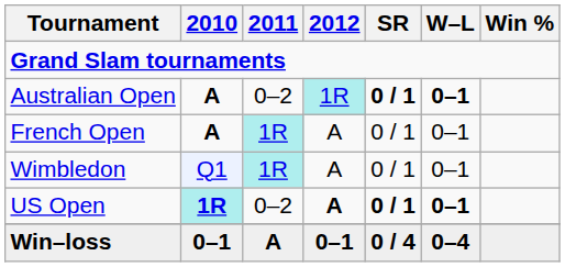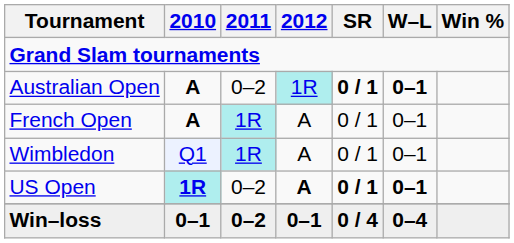 <table class=wikitable style=text-align:center>
 <tr>
 <th>Tournament</th>
 <th><a href='#'>2010</a></th>
 <th><a href='#'>2011</a></th>
 <th><a href='#'>2012</a></th>
 <th>SR</th>
 <th>W–L</th>
 <th>Win %</th>
 </tr>
 <tr>
 <td colspan=25 style=text-align:left><a href='#'><strong>Grand Slam tournaments</strong></a></td>
 </tr>
 <tr>
 <td align=left><a href='#'>Australian Open</a></td>
 <td><strong>A</strong></td>
 <td>0–2</td>
 <td bgcolor=afeeee><a href='#'>1R</a></td>
 <td><strong>0 / 1</strong></td>
 <td><strong>0–1</strong></td>
 <td></td>
 </tr>
 <tr>
 <td align=left><a href='#'>French Open</a></td>
 <td><strong>A</strong></td>
 <td bgcolor=afeeee><a href='#'>1R</a></td>
 <td>A</td>
 <td>0 / 1</td>
 <td>0–1</td>
 <td></td>
 </tr>
 <tr>
 <td align=left><a href='#'>Wimbledon</a></td>
 <td bgcolor=ecf2ff><a href='#'>Q1</a></td>
 <td bgcolor=afeeee><a href='#'>1R</a></td>
 <td>A</td>
 <td>0 / 1</td>
 <td>0–1</td>
 <td></td>
 </tr>
 <tr>
 <td align=left><a href='#'>US Open</a></td>
 <td bgcolor=afeeee><strong><a href='#'>1R</a></strong></td>
 <td>0–2</td>
 <td><strong>A</strong></td>
 <td><strong>0 / 1</strong></td>
 <td><strong>0–1</strong></td>
 <td></td>
 </tr>
 <tr>
 </tr>
 <tr style=font-weight:bold;background:#efefef>
 <td style=text-align:left>Win–loss</td>
 <td>0–1</td>
-<td>A</td>
+<td>0–2</td>
 <td>0–1</td>
 <td>0 / 4</td>
 <td>0–4</td>
 <td></td>
 </tr>
 </table>
